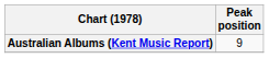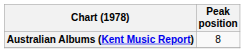 <table class="wikitable sortable plainrowheaders" style="text-align:center">
 <tr>
 <th scope="col">Chart (1978)</th>
 <th scope="col">Peak<br>position</th>
 </tr>
 <tr>
 <th scope="row">Australian Albums (<a href='#'>Kent Music Report</a>)</th>
-<td>9</td>
+<td>8</td>
 </tr>
 <tr>
 </tr>
 <tr>
 </tr>
 </table>
